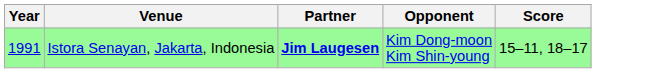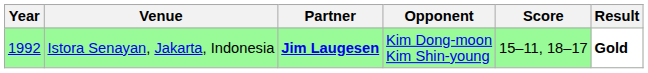 <table class="sortable wikitable" style="font-size: 90%;">
 <tr>
 <th>Year</th>
 <th>Venue</th>
 <th>Partner</th>
 <th>Opponent</th>
 <th>Score</th>
+<th>Result</th>
 </tr>
 <tr style="background:#98FB98">
-<td align="center"><a href='#'>1991</a></td>
+<td align="center"><a href='#'>1992</a></td>
 <td align="left"><a href='#'>Istora Senayan</a>, <a href='#'>Jakarta</a>, Indonesia</td>
 <td align="left"><strong> <a href='#'>Jim Laugesen</a></strong></td>
 <td align="left"> <a href='#'>Kim Dong-moon</a> <br>  <a href='#'>Kim Shin-young</a></td>
 <td align="left">15–11, 18–17</td>
+<td style="text-align:left; background:white"> <strong>Gold</strong></td>
 </tr>
 </table>
